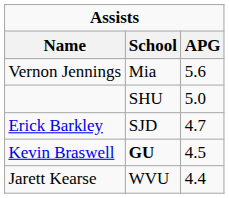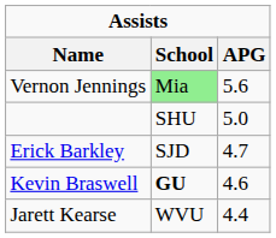 <table class="wikitable">
 <tr>
 <td colspan=3 style="text-align:center;"><strong>Assists</strong></td>
 </tr>
 <tr>
 <th>Name</th>
 <th>School</th>
 <th>APG</th>
 </tr>
 <tr>
 <td>Vernon Jennings</td>
-<td>Mia</td>
+<td style="background: lightgreen;">Mia</td>
 <td>5.6</td>
 </tr>
 <tr>
 <td></td>
 <td>SHU</td>
 <td>5.0</td>
 </tr>
 <tr>
 <td><a href='#'>Erick Barkley</a></td>
 <td>SJD</td>
 <td>4.7</td>
 </tr>
 <tr>
 <td><a href='#'>Kevin Braswell</a></td>
 <td><strong>GU</strong></td>
-<td>4.5</td>
+<td>4.6</td>
 </tr>
 <tr>
 <td>Jarett Kearse</td>
 <td>WVU</td>
 <td>4.4</td>
 </tr>
 </table>
